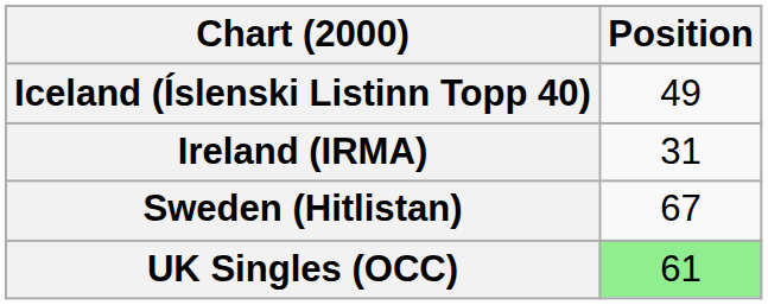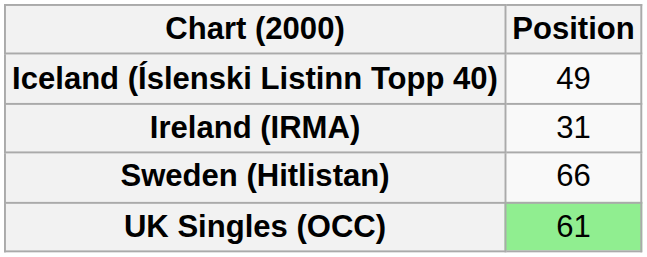 <table class="wikitable sortable plainrowheaders" style="text-align:center">
 <tr>
 <th>Chart (2000)</th>
 <th>Position</th>
 </tr>
 <tr>
 <th scope="row">Iceland (Íslenski Listinn Topp 40)</th>
 <td>49</td>
 </tr>
 <tr>
 <th scope="row">Ireland (IRMA)</th>
 <td>31</td>
 </tr>
 <tr>
 <th scope="row">Sweden (Hitlistan)</th>
-<td>67</td>
+<td>66</td>
 </tr>
 <tr>
 <th scope="row">UK Singles (OCC)</th>
 <td style="background: lightgreen;">61</td>
 </tr>
 </table>
